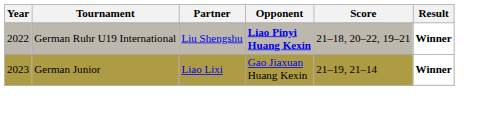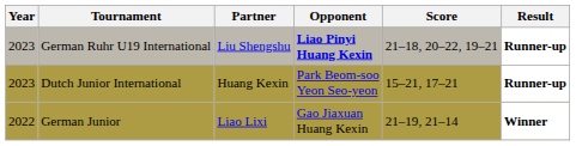 <table class="sortable wikitable" style="font-size: 90%;">
 <tr>
 <th>Year</th>
 <th>Tournament</th>
 <th>Partner</th>
 <th>Opponent</th>
 <th>Score</th>
 <th>Result</th>
 </tr>
 <tr style="background:#BDB8AD">
-<td align="center">2022</td>
+<td align="center">2023</td>
 <td align="left">German Ruhr U19 International</td>
 <td align="left"> <a href='#'>Liu Shengshu</a></td>
 <td align="left"><strong> <a href='#'>Liao Pinyi</a><br> <a href='#'>Huang Kexin</a></strong></td>
 <td align="left">21–18, 20–22, 19–21</td>
-<td style="text-align:left; background:white"> <strong>Winner</strong></td>
+<td style="text-align:left; background:white"> <strong>Runner-up</strong></td>
 </tr>
 <tr style="background:#AE9C45">
 <td align="center">2023</td>
+<td align="left">Dutch Junior International</td>
+<td align="left"> Huang Kexin</td>
+<td align="left"> <a href='#'>Park Beom-soo</a><br> <a href='#'>Yeon Seo-yeon</a></td>
+<td align="left">15–21, 17–21</td>
+<td style="text-align:left; background:white"> <strong>Runner-up</strong></td>
+</tr>
+<tr style="background:#AE9C45">
+<td align="center">2022</td>
 <td align="left">German Junior</td>
 <td align="left"> <a href='#'>Liao Lixi</a></td>
 <td align="left"> <a href='#'>Gao Jiaxuan</a><br> Huang Kexin</td>
 <td align="left">21–19, 21–14</td>
 <td style="text-align:left; background:white"> <strong>Winner</strong></td>
 </tr>
 </table>
